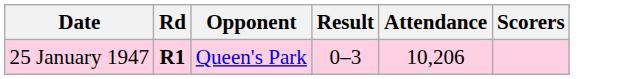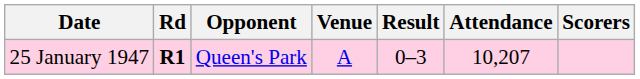 <table class="wikitable sortable" style="font-size:95%; text-align:center">
 <tr>
 <th>Date</th>
 <th>Rd</th>
 <th>Opponent</th>
+<th>Venue</th>
 <th>Result</th>
 <th>Attendance</th>
 <th>Scorers</th>
 </tr>
 <tr bgcolor = "#ffd0e3">
 <td>25 January 1947</td>
 <td><strong>R1</strong></td>
 <td><a href='#'>Queen's Park</a></td>
+<td><a href='#'>A</a></td>
 <td>0–3</td>
-<td>10,206</td>
+<td>10,207</td>
 <td></td>
 </tr>
 </table>
